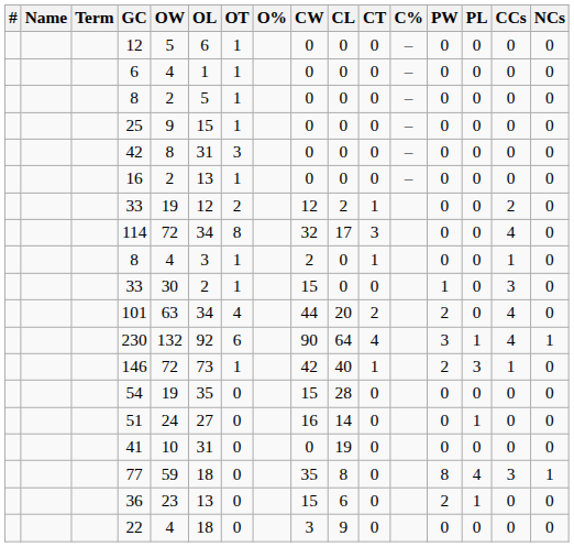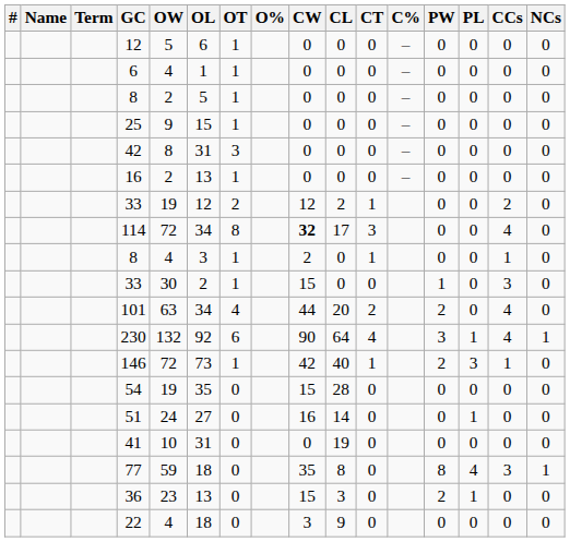 <table class="wikitable sortable" style="text-align:center">
 <tr>
 <th>#</th>
 <th>Name</th>
 <th>Term</th>
 <th>GC</th>
 <th>OW</th>
 <th>OL</th>
 <th>OT</th>
 <th>O%</th>
 <th>CW</th>
 <th>CL</th>
 <th>CT</th>
 <th>C%</th>
 <th>PW</th>
 <th>PL</th>
 <th>CCs</th>
 <th>NCs</th>
 </tr>
 <tr>
 <td></td>
 <td></td>
 <td></td>
 <td>12</td>
 <td>5</td>
 <td>6</td>
 <td>1</td>
 <td></td>
 <td>0</td>
 <td>0</td>
 <td>0</td>
 <td>–</td>
 <td>0</td>
 <td>0</td>
 <td>0</td>
 <td>0</td>
 </tr>
 <tr>
 <td></td>
 <td></td>
 <td></td>
 <td>6</td>
 <td>4</td>
 <td>1</td>
 <td>1</td>
 <td></td>
 <td>0</td>
 <td>0</td>
 <td>0</td>
 <td>–</td>
 <td>0</td>
 <td>0</td>
 <td>0</td>
 <td>0</td>
 </tr>
 <tr>
 <td></td>
 <td></td>
 <td></td>
 <td>8</td>
 <td>2</td>
 <td>5</td>
 <td>1</td>
 <td></td>
 <td>0</td>
 <td>0</td>
 <td>0</td>
 <td>–</td>
 <td>0</td>
 <td>0</td>
 <td>0</td>
 <td>0</td>
 </tr>
 <tr>
 <td></td>
 <td></td>
 <td></td>
 <td>25</td>
 <td>9</td>
 <td>15</td>
 <td>1</td>
 <td></td>
 <td>0</td>
 <td>0</td>
 <td>0</td>
 <td>–</td>
 <td>0</td>
 <td>0</td>
 <td>0</td>
 <td>0</td>
 </tr>
 <tr>
 <td></td>
 <td></td>
 <td></td>
 <td>42</td>
 <td>8</td>
 <td>31</td>
 <td>3</td>
 <td></td>
 <td>0</td>
 <td>0</td>
 <td>0</td>
 <td>–</td>
 <td>0</td>
 <td>0</td>
 <td>0</td>
 <td>0</td>
 </tr>
 <tr>
 <td></td>
 <td></td>
 <td></td>
 <td>16</td>
 <td>2</td>
 <td>13</td>
 <td>1</td>
 <td></td>
 <td>0</td>
 <td>0</td>
 <td>0</td>
 <td>–</td>
 <td>0</td>
 <td>0</td>
 <td>0</td>
 <td>0</td>
 </tr>
 <tr>
 <td></td>
 <td></td>
 <td></td>
 <td>33</td>
 <td>19</td>
 <td>12</td>
 <td>2</td>
 <td></td>
 <td>12</td>
 <td>2</td>
 <td>1</td>
 <td></td>
 <td>0</td>
 <td>0</td>
 <td>2</td>
 <td>0</td>
 </tr>
 <tr>
 <td></td>
 <td></td>
 <td></td>
 <td>114</td>
 <td>72</td>
 <td>34</td>
 <td>8</td>
 <td></td>
-<td>32</td>
+<td><strong>32</strong></td>
 <td>17</td>
 <td>3</td>
 <td></td>
 <td>0</td>
 <td>0</td>
 <td>4</td>
 <td>0</td>
 </tr>
 <tr>
 <td></td>
 <td></td>
 <td></td>
 <td>8</td>
 <td>4</td>
 <td>3</td>
 <td>1</td>
 <td></td>
 <td>2</td>
 <td>0</td>
 <td>1</td>
 <td></td>
 <td>0</td>
 <td>0</td>
 <td>1</td>
 <td>0</td>
 </tr>
 <tr>
 <td></td>
 <td></td>
 <td></td>
 <td>33</td>
 <td>30</td>
 <td>2</td>
 <td>1</td>
 <td></td>
 <td>15</td>
 <td>0</td>
 <td>0</td>
 <td></td>
 <td>1</td>
 <td>0</td>
 <td>3</td>
 <td>0</td>
 </tr>
 <tr>
 <td></td>
 <td></td>
 <td></td>
 <td>101</td>
 <td>63</td>
 <td>34</td>
 <td>4</td>
 <td></td>
 <td>44</td>
 <td>20</td>
 <td>2</td>
 <td></td>
 <td>2</td>
 <td>0</td>
 <td>4</td>
 <td>0</td>
 </tr>
 <tr>
 <td></td>
 <td></td>
 <td></td>
 <td>230</td>
 <td>132</td>
 <td>92</td>
 <td>6</td>
 <td></td>
 <td>90</td>
 <td>64</td>
 <td>4</td>
 <td></td>
 <td>3</td>
 <td>1</td>
 <td>4</td>
 <td>1</td>
 </tr>
 <tr>
 <td></td>
 <td></td>
 <td></td>
 <td>146</td>
 <td>72</td>
 <td>73</td>
 <td>1</td>
 <td></td>
 <td>42</td>
 <td>40</td>
 <td>1</td>
 <td></td>
 <td>2</td>
 <td>3</td>
 <td>1</td>
 <td>0</td>
 </tr>
 <tr>
 <td></td>
 <td></td>
 <td></td>
 <td>54</td>
 <td>19</td>
 <td>35</td>
 <td>0</td>
 <td></td>
 <td>15</td>
 <td>28</td>
 <td>0</td>
 <td></td>
 <td>0</td>
 <td>0</td>
 <td>0</td>
 <td>0</td>
 </tr>
 <tr>
 <td></td>
 <td></td>
 <td></td>
 <td>51</td>
 <td>24</td>
 <td>27</td>
 <td>0</td>
 <td></td>
 <td>16</td>
 <td>14</td>
 <td>0</td>
 <td></td>
 <td>0</td>
 <td>1</td>
 <td>0</td>
 <td>0</td>
 </tr>
 <tr>
 <td></td>
 <td></td>
 <td></td>
 <td>41</td>
 <td>10</td>
 <td>31</td>
 <td>0</td>
 <td></td>
 <td>0</td>
 <td>19</td>
 <td>0</td>
 <td></td>
 <td>0</td>
 <td>0</td>
 <td>0</td>
 <td>0</td>
 </tr>
 <tr>
 <td></td>
 <td></td>
 <td></td>
 <td>77</td>
 <td>59</td>
 <td>18</td>
 <td>0</td>
 <td></td>
 <td>35</td>
 <td>8</td>
 <td>0</td>
 <td></td>
 <td>8</td>
 <td>4</td>
 <td>3</td>
 <td>1</td>
 </tr>
 <tr>
 <td></td>
 <td></td>
 <td></td>
 <td>36</td>
 <td>23</td>
 <td>13</td>
 <td>0</td>
 <td></td>
 <td>15</td>
-<td>6</td>
+<td>3</td>
 <td>0</td>
 <td></td>
 <td>2</td>
 <td>1</td>
 <td>0</td>
 <td>0</td>
 </tr>
 <tr>
 <td></td>
 <td></td>
 <td></td>
 <td>22</td>
 <td>4</td>
 <td>18</td>
 <td>0</td>
 <td></td>
 <td>3</td>
 <td>9</td>
 <td>0</td>
 <td></td>
 <td>0</td>
 <td>0</td>
 <td>0</td>
 <td>0</td>
 </tr>
 </table>
